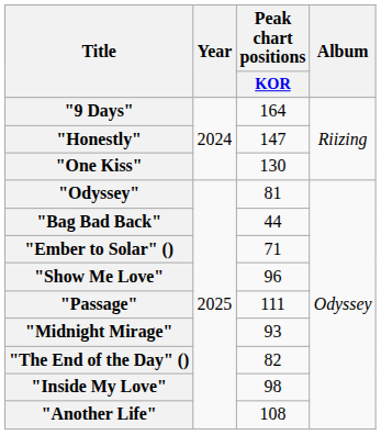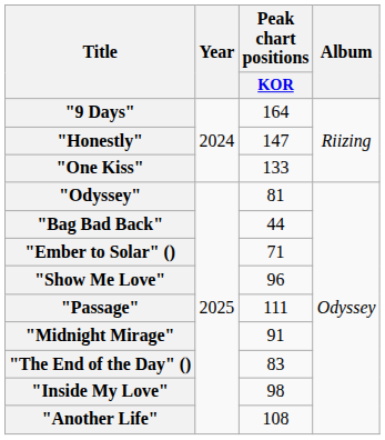 <table class="wikitable plainrowheaders" style="text-align:center">
 <tr>
 <th scope="col" rowspan="2">Title</th>
 <th scope="col" rowspan="2">Year</th>
 <th scope="col" colspan="1">Peak chart positions</th>
 <th scope="col" rowspan="2">Album</th>
 </tr>
 <tr>
 <th scope="col" style="font-size:90%; width:2.75em"><a href='#'>KOR</a><br></th>
 </tr>
 <tr>
 <th scope="row">"9 Days"</th>
 <td rowspan="3">2024</td>
 <td>164</td>
 <td rowspan="3"><em>Riizing</em></td>
 </tr>
 <tr>
 <th scope="row">"Honestly"</th>
 <td>147</td>
 </tr>
 <tr>
 <th scope="row">"One Kiss"</th>
-<td>130</td>
+<td>133</td>
 </tr>
 <tr>
 <th scope="row">"Odyssey"</th>
 <td rowspan="9">2025</td>
 <td>81</td>
 <td rowspan="9"><em>Odyssey</em></td>
 </tr>
 <tr>
 <th scope="row">"Bag Bad Back"</th>
 <td>44</td>
 </tr>
 <tr>
 <th scope="row">"Ember to Solar" ()</th>
 <td>71</td>
 </tr>
 <tr>
 <th scope="row">"Show Me Love"</th>
 <td>96</td>
 </tr>
 <tr>
 <th scope="row">"Passage"</th>
 <td>111</td>
 </tr>
 <tr>
 <th scope="row">"Midnight Mirage"</th>
-<td>93</td>
+<td>91</td>
 </tr>
 <tr>
 <th scope="row">"The End of the Day" ()</th>
-<td>82</td>
+<td>83</td>
 </tr>
 <tr>
 <th scope="row">"Inside My Love"</th>
 <td>98</td>
 </tr>
 <tr>
 <th scope="row">"Another Life"</th>
 <td>108</td>
 </tr>
 </table>
